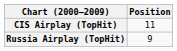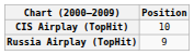 <table class="wikitable plainrowheaders" style="text-align:center">
 <tr>
 <th scope="col">Chart (2000–2009)</th>
 <th scope="col">Position</th>
 </tr>
 <tr>
 <th scope="row">CIS Airplay (TopHit)</th>
-<td>11</td>
+<td>10</td>
 </tr>
 <tr>
 <th scope="row">Russia Airplay (TopHit)</th>
 <td>9</td>
 </tr>
 </table>
